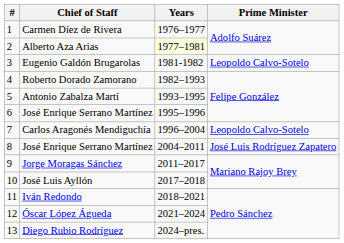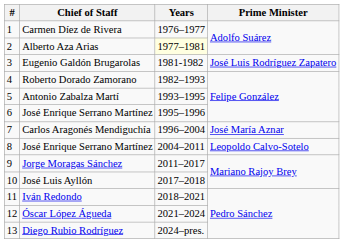 <table class="wikitable">
 <tr>
 <th>#</th>
 <th>Chief of Staff</th>
 <th>Years</th>
 <th>Prime Minister</th>
 </tr>
 <tr>
 <td>1</td>
 <td>Carmen Díez de Rivera</td>
 <td>1976–1977</td>
 <td rowspan="2"><a href='#'>Adolfo Suárez</a></td>
 </tr>
 <tr>
 <td>2</td>
 <td>Alberto Aza Arias</td>
 <td style="background: lightyellow;">1977–1981</td>
 </tr>
 <tr>
 <td>3</td>
 <td>Eugenio Galdón Brugarolas</td>
 <td>1981-1982</td>
-<td><a href='#'>Leopoldo Calvo-Sotelo</a></td>
+<td><a href='#'>José Luis Rodríguez Zapatero</a></td>
 </tr>
 <tr>
 <td>4</td>
 <td>Roberto Dorado Zamorano</td>
 <td>1982–1993</td>
 <td rowspan="3"><a href='#'>Felipe González</a></td>
 </tr>
 <tr>
 <td>5</td>
 <td>Antonio Zabalza Martí</td>
 <td>1993–1995</td>
 </tr>
 <tr>
 <td>6</td>
 <td>José Enrique Serrano Martínez</td>
 <td>1995–1996</td>
 </tr>
 <tr>
 <td>7</td>
 <td>Carlos Aragonés Mendiguchía</td>
 <td>1996–2004</td>
-<td><a href='#'>Leopoldo Calvo-Sotelo</a></td>
+<td><a href='#'>José María Aznar</a></td>
 </tr>
 <tr>
 <td>8</td>
 <td>José Enrique Serrano Martínez</td>
 <td>2004–2011</td>
-<td><a href='#'>José Luis Rodríguez Zapatero</a></td>
+<td><a href='#'>Leopoldo Calvo-Sotelo</a></td>
 </tr>
 <tr>
 <td>9</td>
 <td><a href='#'>Jorge Moragas Sánchez</a></td>
 <td>2011–2017</td>
 <td rowspan="2"><a href='#'>Mariano Rajoy Brey</a></td>
 </tr>
 <tr>
 <td>10</td>
 <td>José Luis Ayllón</td>
 <td>2017–2018</td>
 </tr>
 <tr>
 <td>11</td>
 <td><a href='#'>Iván Redondo</a></td>
 <td>2018–2021</td>
 <td rowspan="3"><a href='#'>Pedro Sánchez</a></td>
 </tr>
 <tr>
 <td>12</td>
 <td><a href='#'>Óscar López Águeda</a></td>
 <td>2021–2024</td>
 </tr>
 <tr>
 <td>13</td>
 <td><a href='#'>Diego Rubio Rodríguez</a></td>
 <td>2024–pres.</td>
 </tr>
 </table>
